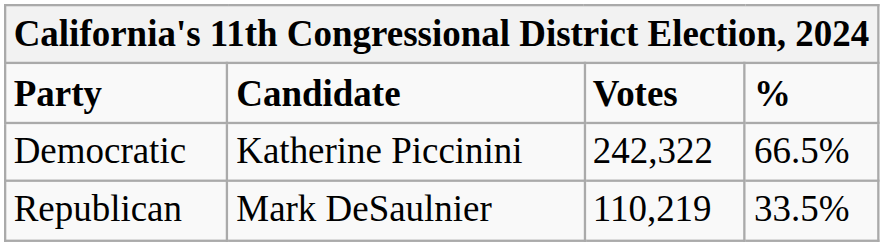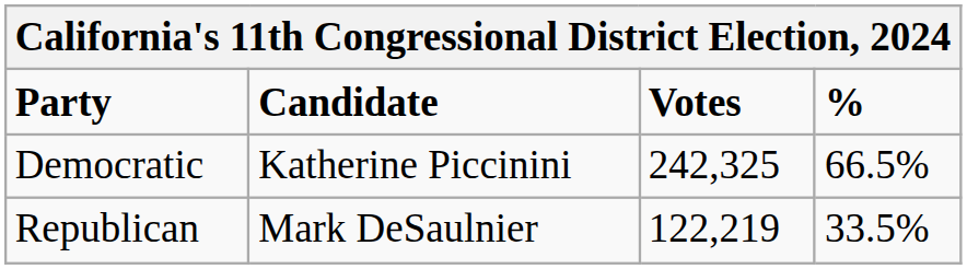 <table class="wikitable">
 <tr>
 <th colspan="4">California's 11th Congressional District Election, 2024</th>
 </tr>
 <tr>
 <td><strong>Party</strong></td>
 <td><strong>Candidate</strong></td>
 <td><strong>Votes</strong></td>
 <td><strong>%</strong></td>
 </tr>
 <tr>
 <td>Democratic</td>
 <td>Katherine Piccinini</td>
-<td>242,322</td>
+<td>242,325</td>
 <td>66.5%</td>
 </tr>
 <tr>
 <td>Republican</td>
 <td>Mark DeSaulnier</td>
-<td>110,219</td>
+<td>122,219</td>
 <td>33.5%</td>
 </tr>
 </table>
